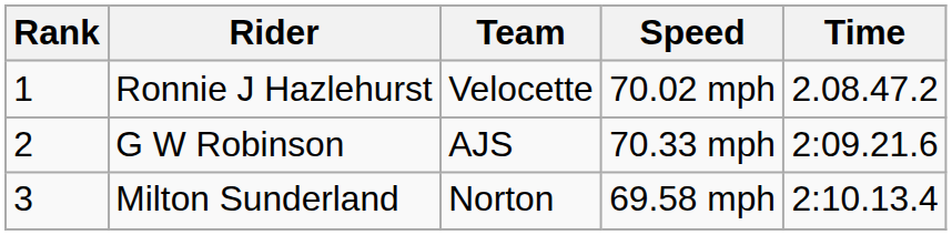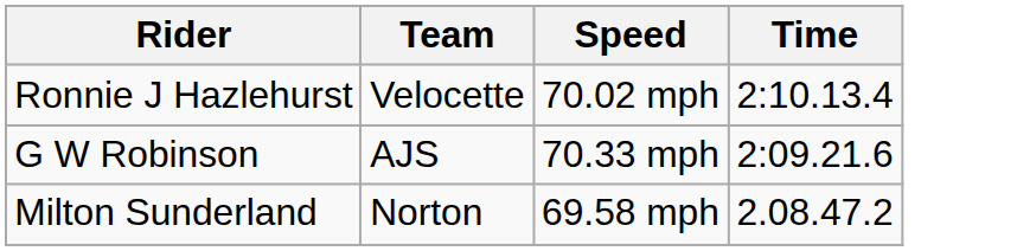 <table class="wikitable">
 <tr style="background:#efefef;">
-<th>Rank</th>
 <th>Rider</th>
 <th>Team</th>
 <th>Speed</th>
 <th>Time</th>
 </tr>
 <tr>
-<td>1</td>
 <td> Ronnie J Hazlehurst</td>
 <td>Velocette</td>
 <td>70.02 mph</td>
-<td>2.08.47.2</td>
+<td>2:10.13.4</td>
 </tr>
 <tr>
-<td>2</td>
 <td> 	G W Robinson</td>
 <td>AJS</td>
 <td>70.33 mph</td>
 <td>2:09.21.6</td>
 </tr>
 <tr>
-<td>3</td>
 <td> Milton Sunderland</td>
 <td>Norton</td>
 <td>69.58 mph</td>
-<td>2:10.13.4</td>
+<td>2.08.47.2</td>
 </tr>
 </table>
